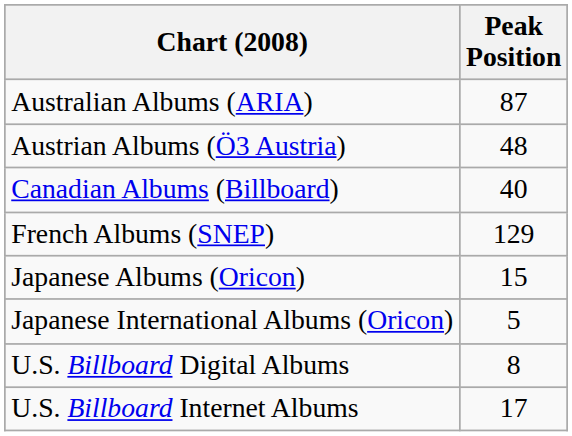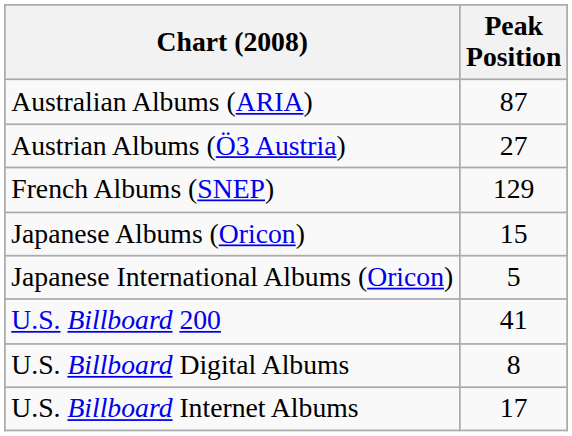 <table class="wikitable sortable">
 <tr>
 <th>Chart (2008)</th>
 <th>Peak<br>Position</th>
 </tr>
 <tr>
 <td>Australian Albums (<a href='#'>ARIA</a>)</td>
 <td align=center>87</td>
 </tr>
 <tr>
 <td>Austrian Albums (<a href='#'>Ö3 Austria</a>)</td>
-<td align="center">48</td>
-</tr>
-<tr>
-<td><a href='#'>Canadian Albums</a> (<a href='#'>Billboard</a>)</td>
-<td align="center">40</td>
+<td align="center">27</td>
 </tr>
 <tr>
 <td>French Albums (<a href='#'>SNEP</a>)</td>
 <td align="center">129</td>
 </tr>
 <tr>
 <td>Japanese Albums (<a href='#'>Oricon</a>)</td>
 <td align=center>15</td>
 </tr>
 <tr>
 <td>Japanese International Albums (<a href='#'>Oricon</a>)</td>
 <td align=center>5</td>
 </tr>
 <tr>
+<td><a href='#'>U.S.</a> <em><a href='#'>Billboard</a></em> <a href='#'>200</a></td>
+<td align=center>41</td>
+</tr>
+<tr>
 <td>U.S. <em><a href='#'>Billboard</a></em> Digital Albums</td>
 <td align=center>8</td>
 </tr>
 <tr>
 <td>U.S. <em><a href='#'>Billboard</a></em> Internet Albums</td>
 <td align=center>17</td>
 </tr>
 </table>
